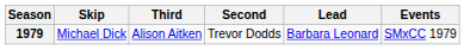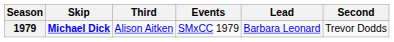 <table class="wikitable">
 <tr>
 <th scope="col">Season</th>
 <th scope="col">Skip</th>
 <th scope="col">Third</th>
+<th scope="col">Events</th>
+<th scope="col">Lead</th>
 <th scope="col">Second</th>
-<th scope="col">Lead</th>
-<th scope="col">Events</th>
 </tr>
 <tr>
 <th scope="row">1979</th>
-<td><a href='#'>Michael Dick</a></td>
+<td><strong><a href='#'>Michael Dick</a></strong></td>
 <td><a href='#'>Alison Aitken</a></td>
+<td><a href='#'>SMxCC</a> 1979 </td>
+<td><a href='#'>Barbara Leonard</a></td>
 <td>Trevor Dodds</td>
-<td><a href='#'>Barbara Leonard</a></td>
-<td><a href='#'>SMxCC</a> 1979 </td>
 </tr>
 </table>
